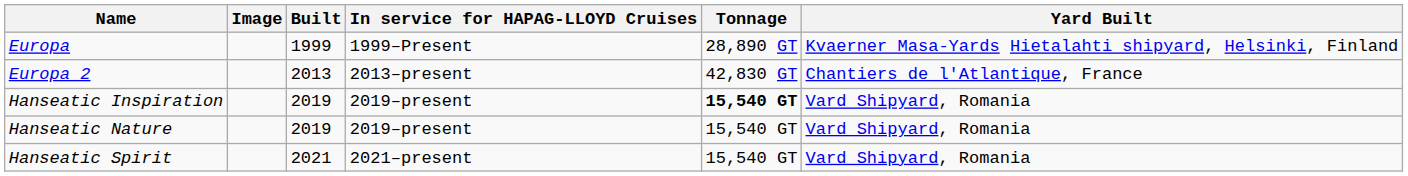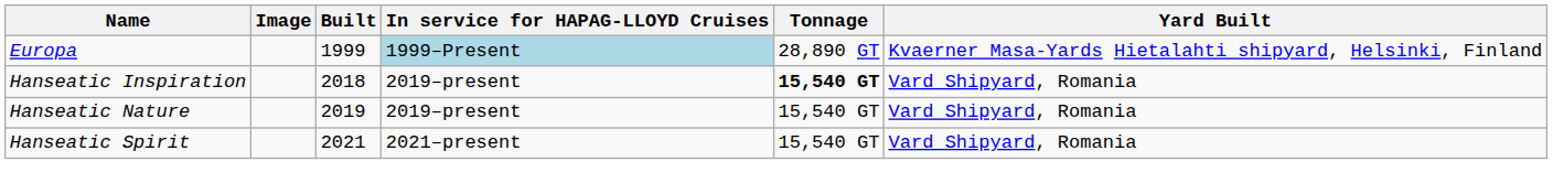 <table class="wikitable">
 <tr>
 <th>Name</th>
 <th>Image</th>
 <th>Built</th>
 <th>In service for HAPAG-LLOYD Cruises</th>
 <th>Tonnage</th>
 <th>Yard Built</th>
 </tr>
 <tr>
 <td><a href='#'><em>Europa</em></a></td>
 <td></td>
 <td>1999</td>
-<td>1999–Present</td>
+<td style="background: lightblue;">1999–Present</td>
 <td>28,890 <a href='#'>GT</a></td>
 <td><a href='#'>Kvaerner Masa-Yards</a> <a href='#'>Hietalahti shipyard</a>, <a href='#'>Helsinki</a>, Finland</td>
 </tr>
 <tr>
-<td><a href='#'><em>Europa 2</em></a></td>
-<td></td>
-<td>2013</td>
-<td>2013–present</td>
-<td>42,830 <a href='#'>GT</a></td>
-<td><a href='#'>Chantiers de l'Atlantique</a>, France</td>
-</tr>
-<tr>
 <td><em>Hanseatic Inspiration</em></td>
 <td></td>
-<td>2019</td>
+<td>2018</td>
 <td>2019–present</td>
 <td><strong>15,540 GT</strong></td>
 <td><a href='#'>Vard Shipyard</a>, Romania</td>
 </tr>
 <tr>
 <td><em>Hanseatic Nature</em></td>
 <td></td>
 <td>2019</td>
 <td>2019–present</td>
 <td>15,540 GT</td>
 <td><a href='#'>Vard Shipyard</a>, Romania</td>
 </tr>
 <tr>
 <td><em>Hanseatic Spirit</em></td>
 <td></td>
 <td>2021</td>
 <td>2021–present</td>
 <td>15,540 GT</td>
 <td><a href='#'>Vard Shipyard</a>, Romania</td>
 </tr>
 </table>
